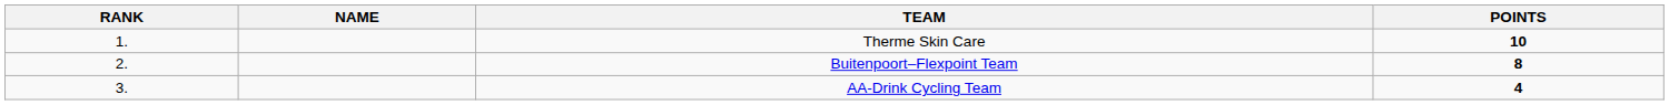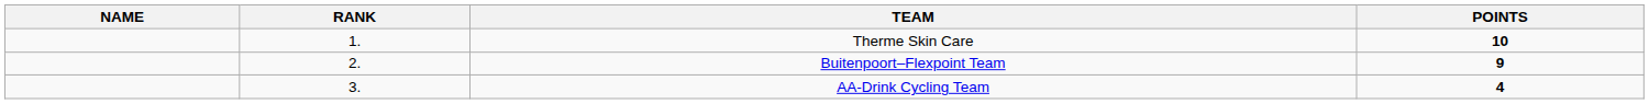 <table class=wikitable style="font-size:90%" width="80%">
 <tr>
+<th>NAME</th>
 <th>RANK</th>
-<th>NAME</th>
 <th>TEAM</th>
 <th>POINTS</th>
 </tr>
 <tr>
+<td></td>
 <td align="center">1.</td>
-<td></td>
 <td align="center">Therme Skin Care</td>
 <td align="center"><strong>10</strong></td>
 </tr>
 <tr>
+<td></td>
 <td align="center">2.</td>
-<td></td>
 <td align="center"><a href='#'>Buitenpoort–Flexpoint Team</a></td>
-<td align="center"><strong>8</strong></td>
+<td align="center"><strong>9</strong></td>
 </tr>
 <tr>
+<td></td>
 <td align="center">3.</td>
-<td></td>
 <td align="center"><a href='#'>AA-Drink Cycling Team</a></td>
 <td align="center"><strong>4</strong></td>
 </tr>
 </table>
